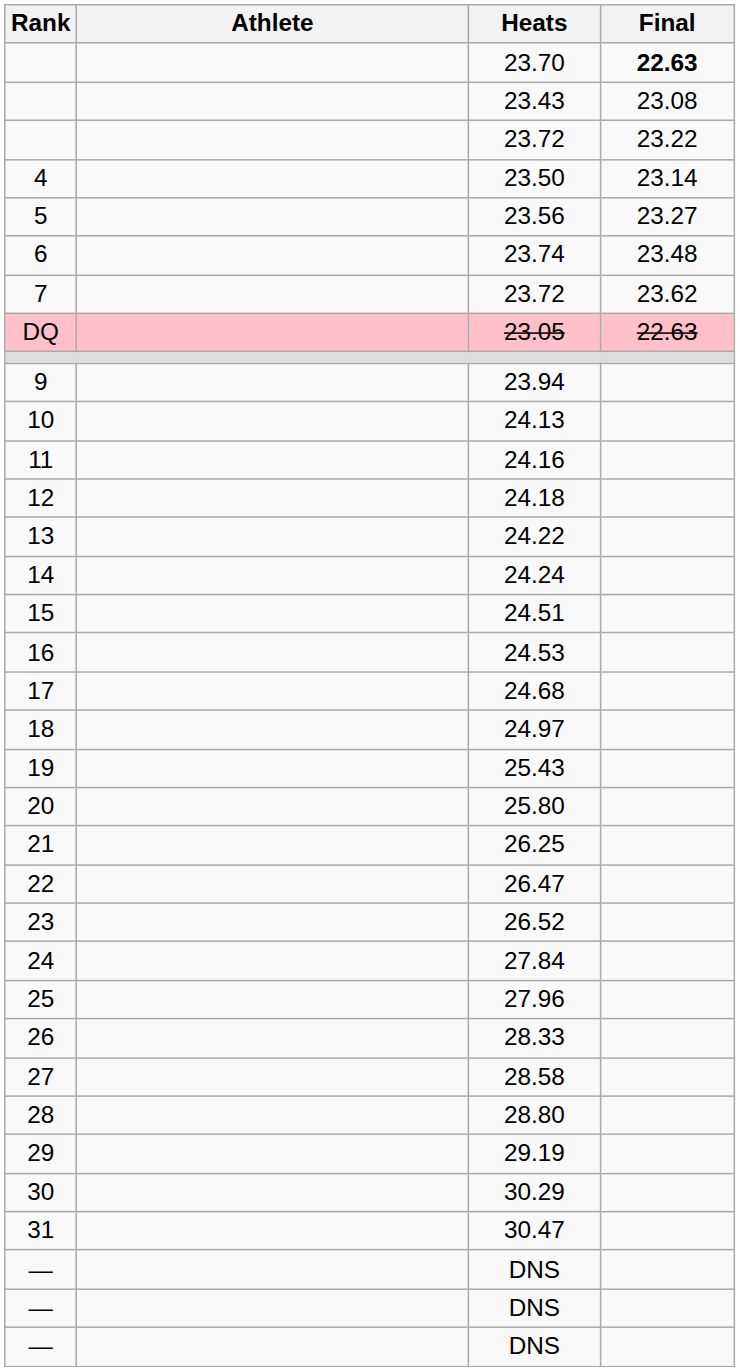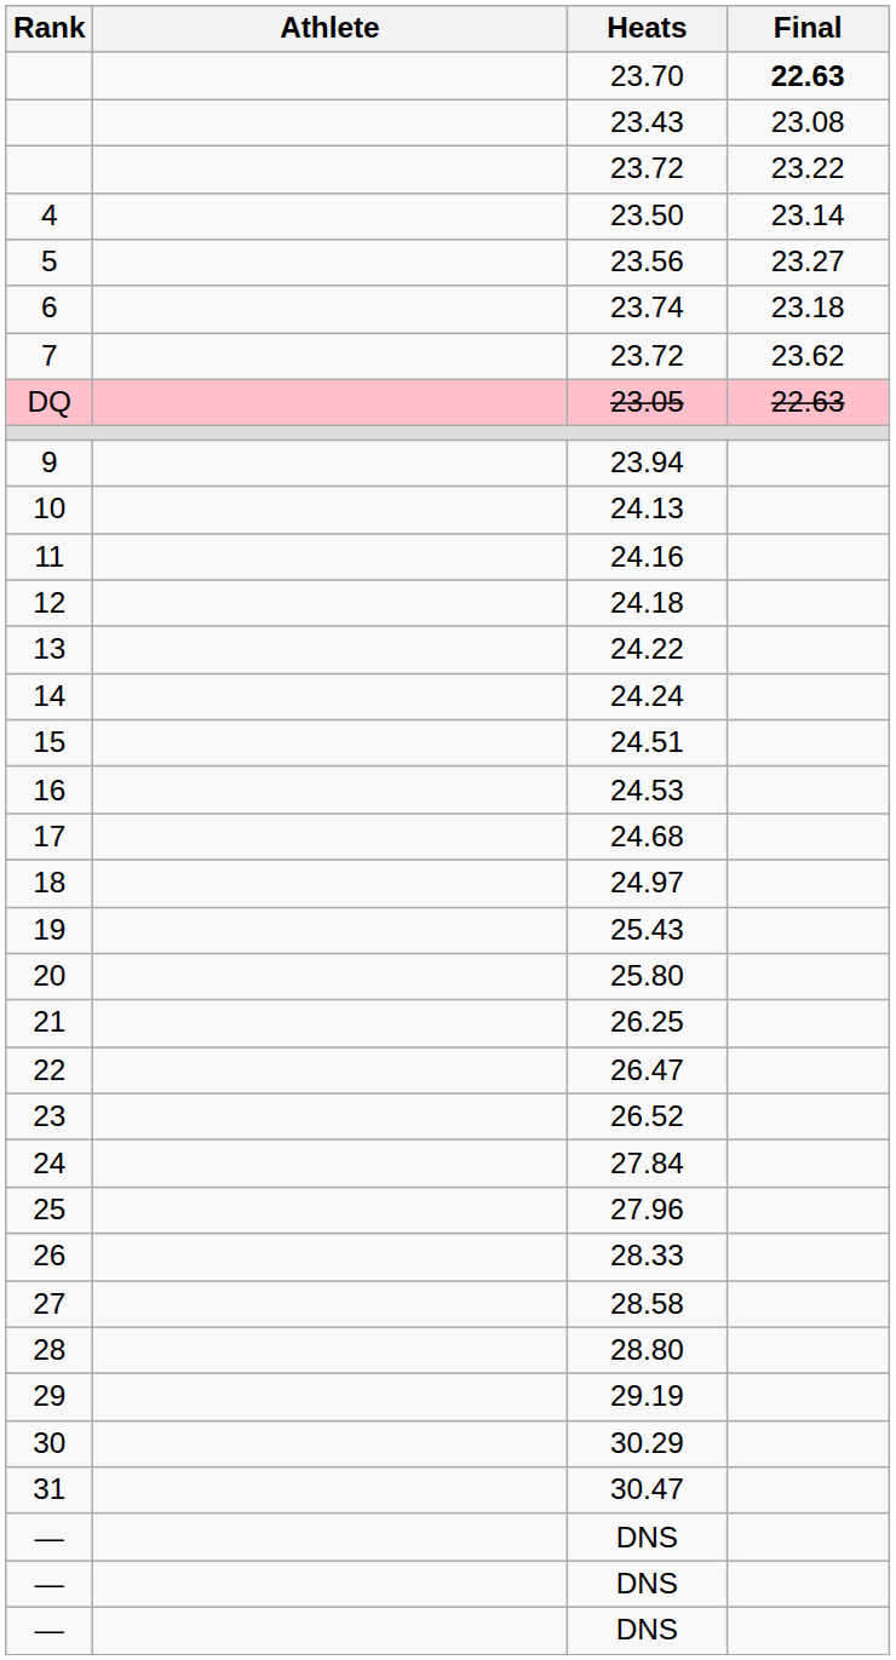 <table class=wikitable style="text-align:center">
 <tr>
 <th width=40>Rank</th>
 <th width=250>Athlete</th>
 <th width=80>Heats</th>
 <th width=80>Final</th>
 </tr>
 <tr>
 <td></td>
 <td align=left></td>
 <td>23.70</td>
 <td><strong>22.63</strong></td>
 </tr>
 <tr>
 <td></td>
 <td align=left></td>
 <td>23.43</td>
 <td>23.08</td>
 </tr>
 <tr>
 <td></td>
 <td align=left></td>
 <td>23.72</td>
 <td>23.22</td>
 </tr>
 <tr>
 <td>4</td>
 <td align=left></td>
 <td>23.50</td>
 <td>23.14</td>
 </tr>
 <tr>
 <td>5</td>
 <td align=left></td>
 <td>23.56</td>
 <td>23.27</td>
 </tr>
 <tr>
 <td>6</td>
 <td align=left></td>
 <td>23.74</td>
-<td>23.48</td>
+<td>23.18</td>
 </tr>
 <tr>
 <td>7</td>
 <td align=left></td>
 <td>23.72</td>
 <td>23.62</td>
 </tr>
 <tr bgcolor=pink>
 <td>DQ</td>
 <td align=left></td>
 <td><s>23.05</s></td>
 <td><s>22.63</s></td>
 </tr>
 <tr bgcolor=#DDDDDD>
 <td colspan=4></td>
 </tr>
 <tr>
 <td>9</td>
 <td align=left></td>
 <td>23.94</td>
 <td></td>
 </tr>
 <tr>
 <td>10</td>
 <td align=left></td>
 <td>24.13</td>
 <td></td>
 </tr>
 <tr>
 <td>11</td>
 <td align=left></td>
 <td>24.16</td>
 <td></td>
 </tr>
 <tr>
 <td>12</td>
 <td align=left></td>
 <td>24.18</td>
 <td></td>
 </tr>
 <tr>
 <td>13</td>
 <td align=left></td>
 <td>24.22</td>
 <td></td>
 </tr>
 <tr>
 <td>14</td>
 <td align=left></td>
 <td>24.24</td>
 <td></td>
 </tr>
 <tr>
 <td>15</td>
 <td align=left></td>
 <td>24.51</td>
 <td></td>
 </tr>
 <tr>
 <td>16</td>
 <td align=left></td>
 <td>24.53</td>
 <td></td>
 </tr>
 <tr>
 <td>17</td>
 <td align=left></td>
 <td>24.68</td>
 <td></td>
 </tr>
 <tr>
 <td>18</td>
 <td align=left></td>
 <td>24.97</td>
 <td></td>
 </tr>
 <tr>
 <td>19</td>
 <td align=left></td>
 <td>25.43</td>
 <td></td>
 </tr>
 <tr>
 <td>20</td>
 <td align=left></td>
 <td>25.80</td>
 <td></td>
 </tr>
 <tr>
 <td>21</td>
 <td align=left></td>
 <td>26.25</td>
 <td></td>
 </tr>
 <tr>
 <td>22</td>
 <td align=left></td>
 <td>26.47</td>
 <td></td>
 </tr>
 <tr>
 <td>23</td>
 <td align=left></td>
 <td>26.52</td>
 <td></td>
 </tr>
 <tr>
 <td>24</td>
 <td align=left></td>
 <td>27.84</td>
 <td></td>
 </tr>
 <tr>
 <td>25</td>
 <td align=left></td>
 <td>27.96</td>
 <td></td>
 </tr>
 <tr>
 <td>26</td>
 <td align=left></td>
 <td>28.33</td>
 <td></td>
 </tr>
 <tr>
 <td>27</td>
 <td align=left></td>
 <td>28.58</td>
 <td></td>
 </tr>
 <tr>
 <td>28</td>
 <td align=left></td>
 <td>28.80</td>
 <td></td>
 </tr>
 <tr>
 <td>29</td>
 <td align=left></td>
 <td>29.19</td>
 <td></td>
 </tr>
 <tr>
 <td>30</td>
 <td align=left></td>
 <td>30.29</td>
 <td></td>
 </tr>
 <tr>
 <td>31</td>
 <td align=left></td>
 <td>30.47</td>
 <td></td>
 </tr>
 <tr>
 <td>—</td>
 <td align=left></td>
 <td>DNS</td>
 <td></td>
 </tr>
 <tr>
 <td>—</td>
 <td align=left></td>
 <td>DNS</td>
 <td></td>
 </tr>
 <tr>
 <td>—</td>
 <td align=left></td>
 <td>DNS</td>
 <td></td>
 </tr>
 </table>
